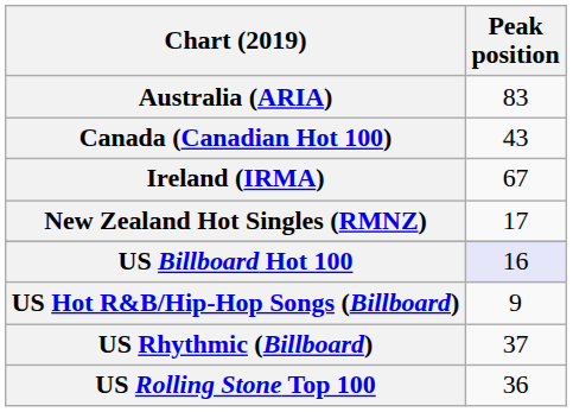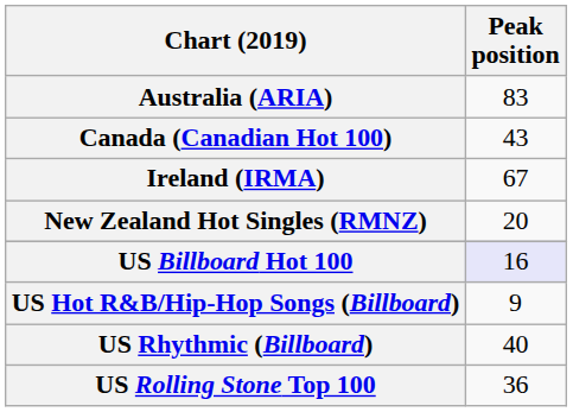 <table class="wikitable sortable plainrowheaders" style="text-align:center">
 <tr>
 <th scope="col">Chart (2019)</th>
 <th scope="col">Peak<br>position</th>
 </tr>
 <tr>
 <th scope="row">Australia (<a href='#'>ARIA</a>)</th>
 <td>83</td>
 </tr>
 <tr>
 <th scope="row">Canada (<a href='#'>Canadian Hot 100</a>)</th>
 <td>43</td>
 </tr>
 <tr>
 <th scope="row">Ireland (<a href='#'>IRMA</a>)</th>
 <td>67</td>
 </tr>
 <tr>
 <th scope="row">New Zealand Hot Singles (<a href='#'>RMNZ</a>)</th>
-<td>17</td>
+<td>20</td>
 </tr>
 <tr>
 </tr>
 <tr>
 </tr>
 <tr>
 <th scope="row">US <a href='#'><em>Billboard</em> Hot 100</a></th>
 <td style="background: lavender;">16</td>
 </tr>
 <tr>
 <th scope="row">US <a href='#'>Hot R&B/Hip-Hop Songs</a> (<em><a href='#'>Billboard</a></em>)</th>
 <td>9</td>
 </tr>
 <tr>
 <th scope="row">US <a href='#'>Rhythmic</a> (<em><a href='#'>Billboard</a></em>)</th>
-<td>37</td>
+<td>40</td>
 </tr>
 <tr>
 <th scope="row">US <a href='#'><em>Rolling Stone</em> Top 100</a></th>
 <td>36</td>
 </tr>
 </table>
